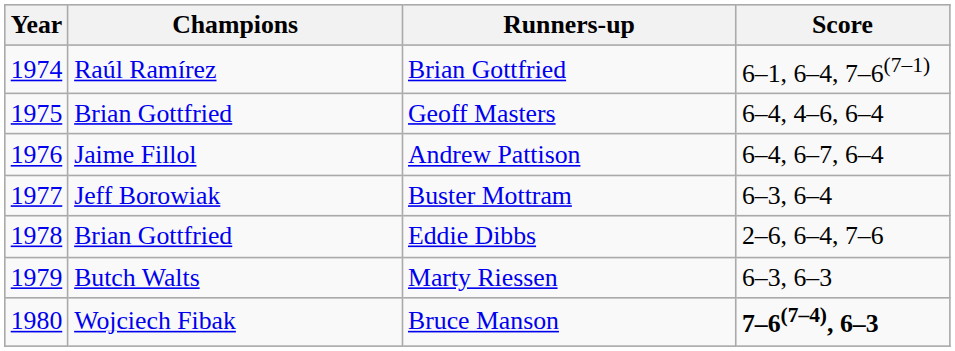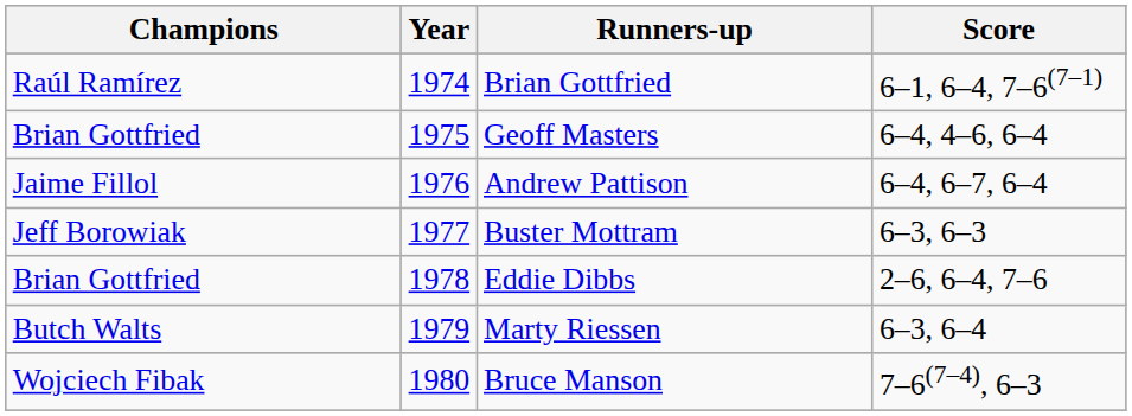 <table class="wikitable">
 <tr>
+<th width="200">Champions</th>
 <th>Year</th>
-<th width="200">Champions</th>
 <th width="200">Runners-up</th>
 <th width="125">Score</th>
 </tr>
 <tr>
+<td> <a href='#'>Raúl Ramírez</a></td>
 <td><a href='#'>1974</a></td>
-<td> <a href='#'>Raúl Ramírez</a></td>
 <td> <a href='#'>Brian Gottfried</a></td>
 <td>6–1, 6–4, 7–6<sup>(7–1)</sup></td>
 </tr>
 <tr>
+<td> <a href='#'>Brian Gottfried</a></td>
 <td><a href='#'>1975</a></td>
-<td> <a href='#'>Brian Gottfried</a></td>
 <td> <a href='#'>Geoff Masters</a></td>
 <td>6–4, 4–6, 6–4</td>
 </tr>
 <tr>
+<td> <a href='#'>Jaime Fillol</a></td>
 <td><a href='#'>1976</a></td>
-<td> <a href='#'>Jaime Fillol</a></td>
 <td> <a href='#'>Andrew Pattison</a></td>
 <td>6–4, 6–7, 6–4</td>
 </tr>
 <tr>
+<td> <a href='#'>Jeff Borowiak</a></td>
 <td><a href='#'>1977</a></td>
-<td> <a href='#'>Jeff Borowiak</a></td>
 <td> <a href='#'>Buster Mottram</a></td>
-<td>6–3, 6–4</td>
+<td>6–3, 6–3</td>
 </tr>
 <tr>
+<td> <a href='#'>Brian Gottfried</a></td>
 <td><a href='#'>1978</a></td>
-<td> <a href='#'>Brian Gottfried</a></td>
 <td> <a href='#'>Eddie Dibbs</a></td>
 <td>2–6, 6–4, 7–6</td>
 </tr>
 <tr>
+<td> <a href='#'>Butch Walts</a></td>
 <td><a href='#'>1979</a></td>
-<td> <a href='#'>Butch Walts</a></td>
 <td> <a href='#'>Marty Riessen</a></td>
-<td>6–3, 6–3</td>
+<td>6–3, 6–4</td>
 </tr>
 <tr>
+<td> <a href='#'>Wojciech Fibak</a></td>
 <td><a href='#'>1980</a></td>
-<td> <a href='#'>Wojciech Fibak</a></td>
 <td> <a href='#'>Bruce Manson</a></td>
-<td><strong>7–6<sup>(7–4)</sup>, 6–3</strong></td>
+<td>7–6<sup>(7–4)</sup>, 6–3</td>
 </tr>
 </table>
